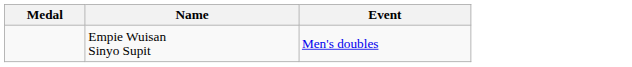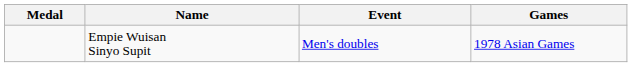 <table class="wikitable sortable" style="font-size:100%">
 <tr>
 <th width="90">Medal</th>
 <th width="250">Name</th>
 <th width="200">Event</th>
+<th width="180">Games</th>
 </tr>
 <tr>
 <td></td>
 <td>Empie Wuisan <br> Sinyo Supit</td>
 <td><a href='#'>Men's doubles</a></td>
+<td><a href='#'>1978 Asian Games</a></td>
 </tr>
 </table>
